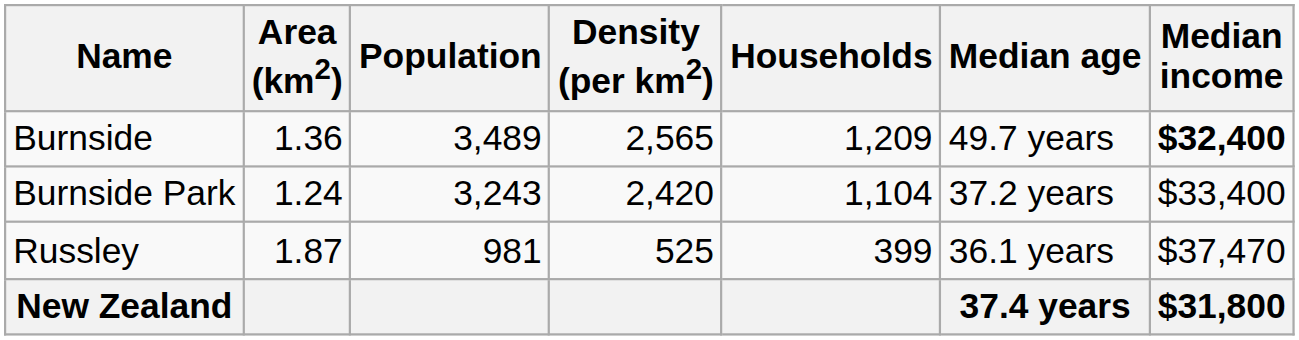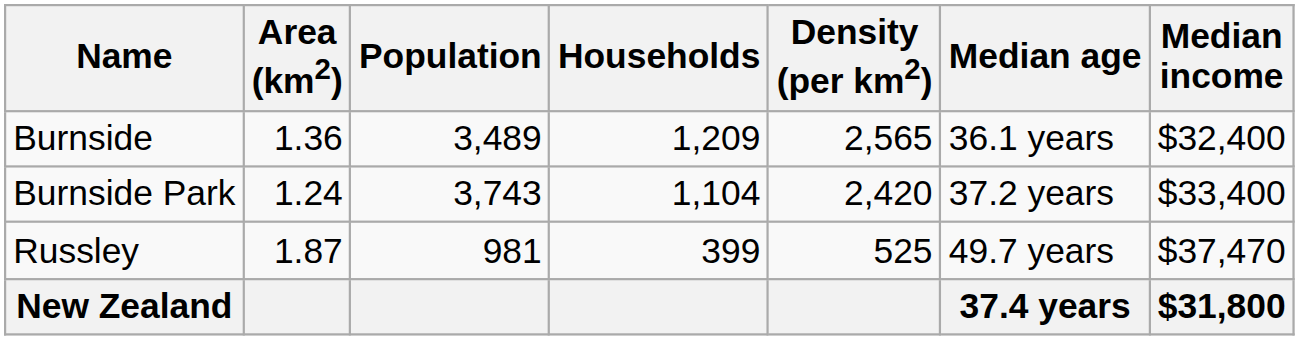 <table class="wikitable">
 <tr>
 <th>Name</th>
 <th>Area<br>(km<sup>2</sup>)</th>
 <th>Population</th>
+<th>Households</th>
 <th>Density<br>(per km<sup>2</sup>)</th>
-<th>Households</th>
 <th>Median age</th>
 <th>Median<br>income</th>
 </tr>
 <tr>
 <td>Burnside</td>
 <td style="text-align:right;">1.36</td>
 <td style="text-align:right;">3,489</td>
+<td style="text-align:right;">1,209</td>
 <td style="text-align:right;">2,565</td>
-<td style="text-align:right;">1,209</td>
-<td>49.7 years</td>
-<td><strong>$32,400</strong></td>
+<td>36.1 years</td>
+<td>$32,400</td>
 </tr>
 <tr>
 <td>Burnside Park</td>
 <td style="text-align:right;">1.24</td>
-<td style="text-align:right;">3,243</td>
+<td style="text-align:right;">3,743</td>
+<td style="text-align:right;">1,104</td>
 <td style="text-align:right;">2,420</td>
-<td style="text-align:right;">1,104</td>
 <td>37.2 years</td>
 <td>$33,400</td>
 </tr>
 <tr>
 <td>Russley</td>
 <td style="text-align:right;">1.87</td>
 <td style="text-align:right;">981</td>
+<td style="text-align:right;">399</td>
 <td style="text-align:right;">525</td>
-<td style="text-align:right;">399</td>
-<td>36.1 years</td>
+<td>49.7 years</td>
 <td>$37,470</td>
 </tr>
 <tr>
 <th>New Zealand</th>
 <th></th>
 <th></th>
 <th></th>
 <th></th>
 <th>37.4 years</th>
 <th style="text-align:left;">$31,800</th>
 </tr>
 </table>
